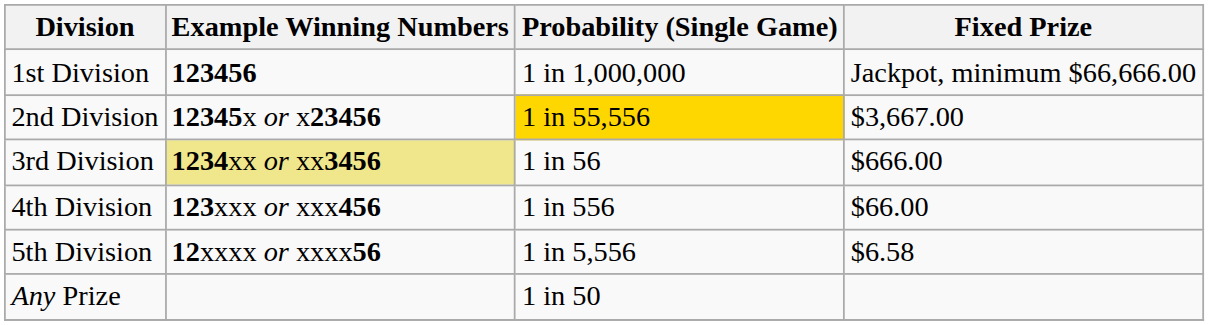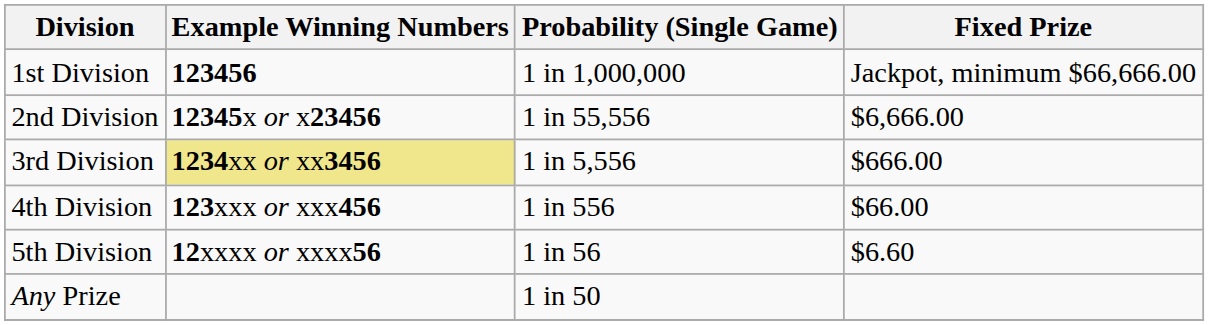 <table class="wikitable">
 <tr>
 <th>Division</th>
 <th>Example Winning Numbers</th>
 <th>Probability (Single Game)</th>
 <th>Fixed Prize</th>
 </tr>
 <tr>
 <td>1st Division</td>
 <td><strong>123456</strong></td>
 <td>1 in 1,000,000</td>
 <td>Jackpot, minimum $66,666.00</td>
 </tr>
 <tr>
 <td>2nd Division</td>
 <td><strong>12345</strong>x <em>or</em> x<strong>23456</strong></td>
-<td style="background: gold;">1 in 55,556</td>
-<td>$3,667.00</td>
+<td>1 in 55,556</td>
+<td>$6,666.00</td>
 </tr>
 <tr>
 <td>3rd Division</td>
 <td style="background: khaki;"><strong>1234</strong>xx <em>or</em> xx<strong>3456</strong></td>
-<td>1 in 56</td>
+<td>1 in 5,556</td>
 <td>$666.00</td>
 </tr>
 <tr>
 <td>4th Division</td>
 <td><strong>123</strong>xxx <em>or</em> xxx<strong>456</strong></td>
 <td>1 in 556</td>
 <td>$66.00</td>
 </tr>
 <tr>
 <td>5th Division</td>
 <td><strong>12</strong>xxxx <em>or</em> xxxx<strong>56</strong></td>
-<td>1 in 5,556</td>
-<td>$6.58</td>
+<td>1 in 56</td>
+<td>$6.60</td>
 </tr>
 <tr>
 <td><em>Any</em> Prize</td>
 <td></td>
 <td>1 in 50</td>
 <td></td>
 </tr>
 <tr>
 </tr>
 </table>
